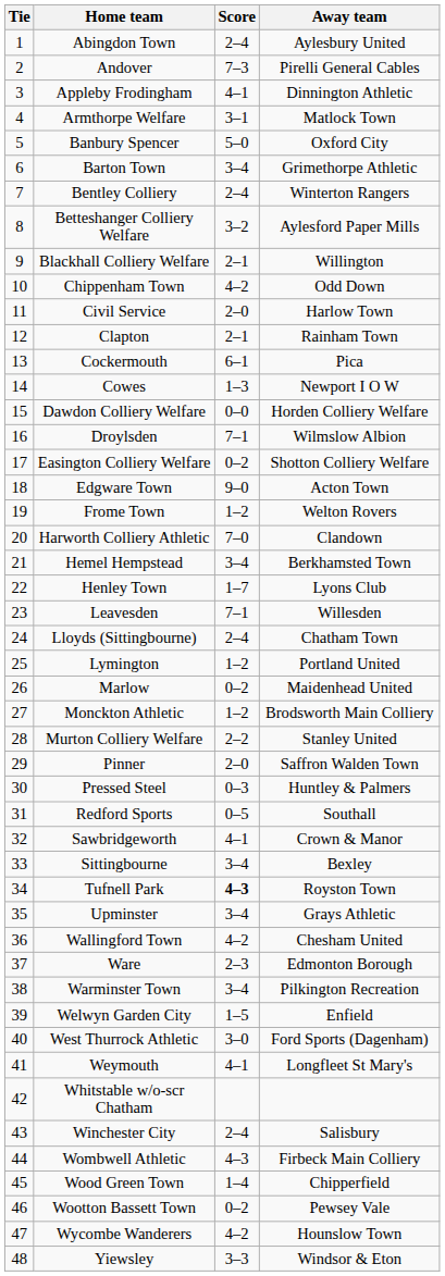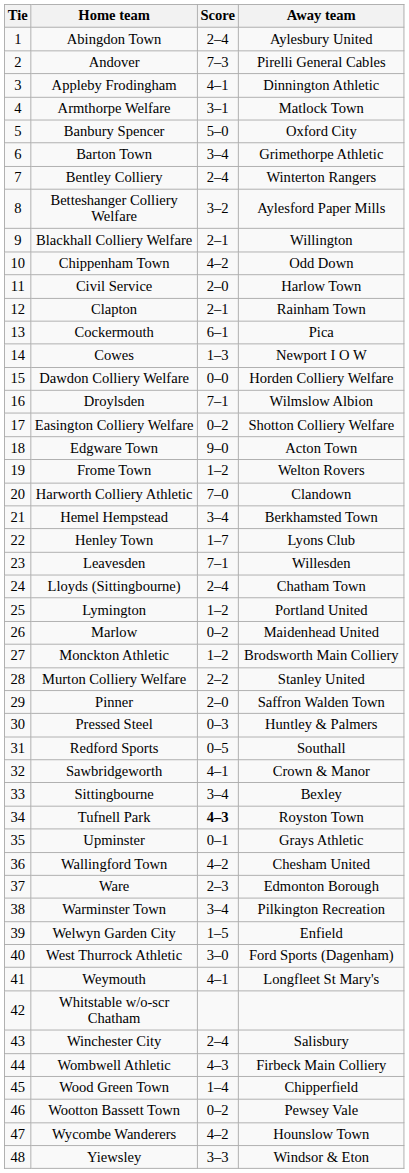 <table class="wikitable" style="text-align:center;">
 <tr>
 <th width=20>Tie</th>
 <th width=175>Home team</th>
 <th width=20>Score</th>
 <th width=175>Away team</th>
 </tr>
 <tr>
 <td>1</td>
 <td>Abingdon Town</td>
 <td>2–4</td>
 <td>Aylesbury United</td>
 </tr>
 <tr>
 <td>2</td>
 <td>Andover</td>
 <td>7–3</td>
 <td>Pirelli General Cables</td>
 </tr>
 <tr>
 <td>3</td>
 <td>Appleby Frodingham</td>
 <td>4–1</td>
 <td>Dinnington Athletic</td>
 </tr>
 <tr>
 <td>4</td>
 <td>Armthorpe Welfare</td>
 <td>3–1</td>
 <td>Matlock Town</td>
 </tr>
 <tr>
 <td>5</td>
 <td>Banbury Spencer</td>
 <td>5–0</td>
 <td>Oxford City</td>
 </tr>
 <tr>
 <td>6</td>
 <td>Barton Town</td>
 <td>3–4</td>
 <td>Grimethorpe Athletic</td>
 </tr>
 <tr>
 <td>7</td>
 <td>Bentley Colliery</td>
 <td>2–4</td>
 <td>Winterton Rangers</td>
 </tr>
 <tr>
 <td>8</td>
 <td>Betteshanger Colliery Welfare</td>
 <td>3–2</td>
 <td>Aylesford Paper Mills</td>
 </tr>
 <tr>
 <td>9</td>
 <td>Blackhall Colliery Welfare</td>
 <td>2–1</td>
 <td>Willington</td>
 </tr>
 <tr>
 <td>10</td>
 <td>Chippenham Town</td>
 <td>4–2</td>
 <td>Odd Down</td>
 </tr>
 <tr>
 <td>11</td>
 <td>Civil Service</td>
 <td>2–0</td>
 <td>Harlow Town</td>
 </tr>
 <tr>
 <td>12</td>
 <td>Clapton</td>
 <td>2–1</td>
 <td>Rainham Town</td>
 </tr>
 <tr>
 <td>13</td>
 <td>Cockermouth</td>
 <td>6–1</td>
 <td>Pica</td>
 </tr>
 <tr>
 <td>14</td>
 <td>Cowes</td>
 <td>1–3</td>
 <td>Newport I O W</td>
 </tr>
 <tr>
 <td>15</td>
 <td>Dawdon Colliery Welfare</td>
 <td>0–0</td>
 <td>Horden Colliery Welfare</td>
 </tr>
 <tr>
 <td>16</td>
 <td>Droylsden</td>
 <td>7–1</td>
 <td>Wilmslow Albion</td>
 </tr>
 <tr>
 <td>17</td>
 <td>Easington Colliery Welfare</td>
 <td>0–2</td>
 <td>Shotton Colliery Welfare</td>
 </tr>
 <tr>
 <td>18</td>
 <td>Edgware Town</td>
 <td>9–0</td>
 <td>Acton Town</td>
 </tr>
 <tr>
 <td>19</td>
 <td>Frome Town</td>
 <td>1–2</td>
 <td>Welton Rovers</td>
 </tr>
 <tr>
 <td>20</td>
 <td>Harworth Colliery Athletic</td>
 <td>7–0</td>
 <td>Clandown</td>
 </tr>
 <tr>
 <td>21</td>
 <td>Hemel Hempstead</td>
 <td>3–4</td>
 <td>Berkhamsted Town</td>
 </tr>
 <tr>
 <td>22</td>
 <td>Henley Town</td>
 <td>1–7</td>
 <td>Lyons Club</td>
 </tr>
 <tr>
 <td>23</td>
 <td>Leavesden</td>
 <td>7–1</td>
 <td>Willesden</td>
 </tr>
 <tr>
 <td>24</td>
 <td>Lloyds (Sittingbourne)</td>
 <td>2–4</td>
 <td>Chatham Town</td>
 </tr>
 <tr>
 <td>25</td>
 <td>Lymington</td>
 <td>1–2</td>
 <td>Portland United</td>
 </tr>
 <tr>
 <td>26</td>
 <td>Marlow</td>
 <td>0–2</td>
 <td>Maidenhead United</td>
 </tr>
 <tr>
 <td>27</td>
 <td>Monckton Athletic</td>
 <td>1–2</td>
 <td>Brodsworth Main Colliery</td>
 </tr>
 <tr>
 <td>28</td>
 <td>Murton Colliery Welfare</td>
 <td>2–2</td>
 <td>Stanley United</td>
 </tr>
 <tr>
 <td>29</td>
 <td>Pinner</td>
 <td>2–0</td>
 <td>Saffron Walden Town</td>
 </tr>
 <tr>
 <td>30</td>
 <td>Pressed Steel</td>
 <td>0–3</td>
 <td>Huntley & Palmers</td>
 </tr>
 <tr>
 <td>31</td>
 <td>Redford Sports</td>
 <td>0–5</td>
 <td>Southall</td>
 </tr>
 <tr>
 <td>32</td>
 <td>Sawbridgeworth</td>
 <td>4–1</td>
 <td>Crown & Manor</td>
 </tr>
 <tr>
 <td>33</td>
 <td>Sittingbourne</td>
 <td>3–4</td>
 <td>Bexley</td>
 </tr>
 <tr>
 <td>34</td>
 <td>Tufnell Park</td>
 <td><strong>4–3</strong></td>
 <td>Royston Town</td>
 </tr>
 <tr>
 <td>35</td>
 <td>Upminster</td>
-<td>3–4</td>
+<td>0–1</td>
 <td>Grays Athletic</td>
 </tr>
 <tr>
 <td>36</td>
 <td>Wallingford Town</td>
 <td>4–2</td>
 <td>Chesham United</td>
 </tr>
 <tr>
 <td>37</td>
 <td>Ware</td>
 <td>2–3</td>
 <td>Edmonton Borough</td>
 </tr>
 <tr>
 <td>38</td>
 <td>Warminster Town</td>
 <td>3–4</td>
 <td>Pilkington Recreation</td>
 </tr>
 <tr>
 <td>39</td>
 <td>Welwyn Garden City</td>
 <td>1–5</td>
 <td>Enfield</td>
 </tr>
 <tr>
 <td>40</td>
 <td>West Thurrock Athletic</td>
 <td>3–0</td>
 <td>Ford Sports (Dagenham)</td>
 </tr>
 <tr>
 <td>41</td>
 <td>Weymouth</td>
 <td>4–1</td>
 <td>Longfleet St Mary's</td>
 </tr>
 <tr>
 <td>42</td>
 <td>Whitstable w/o-scr Chatham</td>
 <td></td>
 <td></td>
 </tr>
 <tr>
 <td>43</td>
 <td>Winchester City</td>
 <td>2–4</td>
 <td>Salisbury</td>
 </tr>
 <tr>
 <td>44</td>
 <td>Wombwell Athletic</td>
 <td>4–3</td>
 <td>Firbeck Main Colliery</td>
 </tr>
 <tr>
 <td>45</td>
 <td>Wood Green Town</td>
 <td>1–4</td>
 <td>Chipperfield</td>
 </tr>
 <tr>
 <td>46</td>
 <td>Wootton Bassett Town</td>
 <td>0–2</td>
 <td>Pewsey Vale</td>
 </tr>
 <tr>
 <td>47</td>
 <td>Wycombe Wanderers</td>
 <td>4–2</td>
 <td>Hounslow Town</td>
 </tr>
 <tr>
 <td>48</td>
 <td>Yiewsley</td>
 <td>3–3</td>
 <td>Windsor & Eton</td>
 </tr>
 </table>
